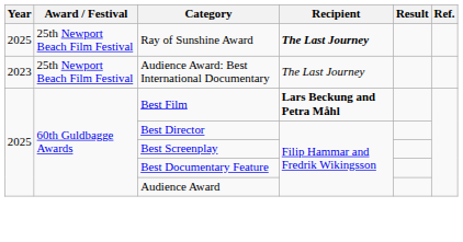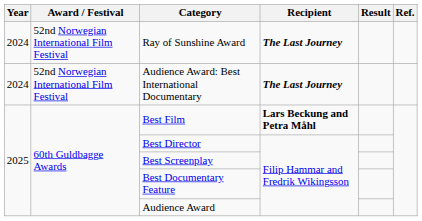 <table class="wikitable">
 <tr>
 <th>Year</th>
 <th>Award / Festival</th>
 <th>Category</th>
 <th>Recipient</th>
 <th>Result</th>
 <th>Ref.</th>
 </tr>
 <tr>
-<td>2025</td>
-<td>25th <a href='#'>Newport Beach Film Festival</a></td>
+<td>2024</td>
+<td>52nd <a href='#'>Norwegian International Film Festival</a></td>
 <td>Ray of Sunshine Award</td>
 <td><strong><em>The Last Journey</em></strong></td>
 <td></td>
 <td></td>
 </tr>
 <tr>
-<td>2023</td>
-<td>25th <a href='#'>Newport Beach Film Festival</a></td>
+<td>2024</td>
+<td>52nd <a href='#'>Norwegian International Film Festival</a></td>
 <td>Audience Award: Best International Documentary</td>
-<td><em>The Last Journey</em></td>
+<td><strong><em>The Last Journey</em></strong></td>
 <td></td>
 <td></td>
 </tr>
 <tr>
 <td rowspan="5">2025</td>
 <td rowspan="5"><a href='#'>60th Guldbagge Awards</a></td>
 <td><a href='#'>Best Film</a></td>
 <td><strong>Lars Beckung and Petra Måhl</strong></td>
 <td></td>
 <td rowspan="5" align="center"></td>
 </tr>
 <tr>
 <td><a href='#'>Best Director</a></td>
 <td rowspan="4"><a href='#'>Filip Hammar and Fredrik Wikingsson</a></td>
 <td></td>
 </tr>
 <tr>
 <td><a href='#'>Best Screenplay</a></td>
 <td></td>
 </tr>
 <tr>
 <td><a href='#'>Best Documentary Feature</a></td>
 <td></td>
 </tr>
 <tr>
 <td>Audience Award</td>
 <td></td>
 </tr>
 </table>
